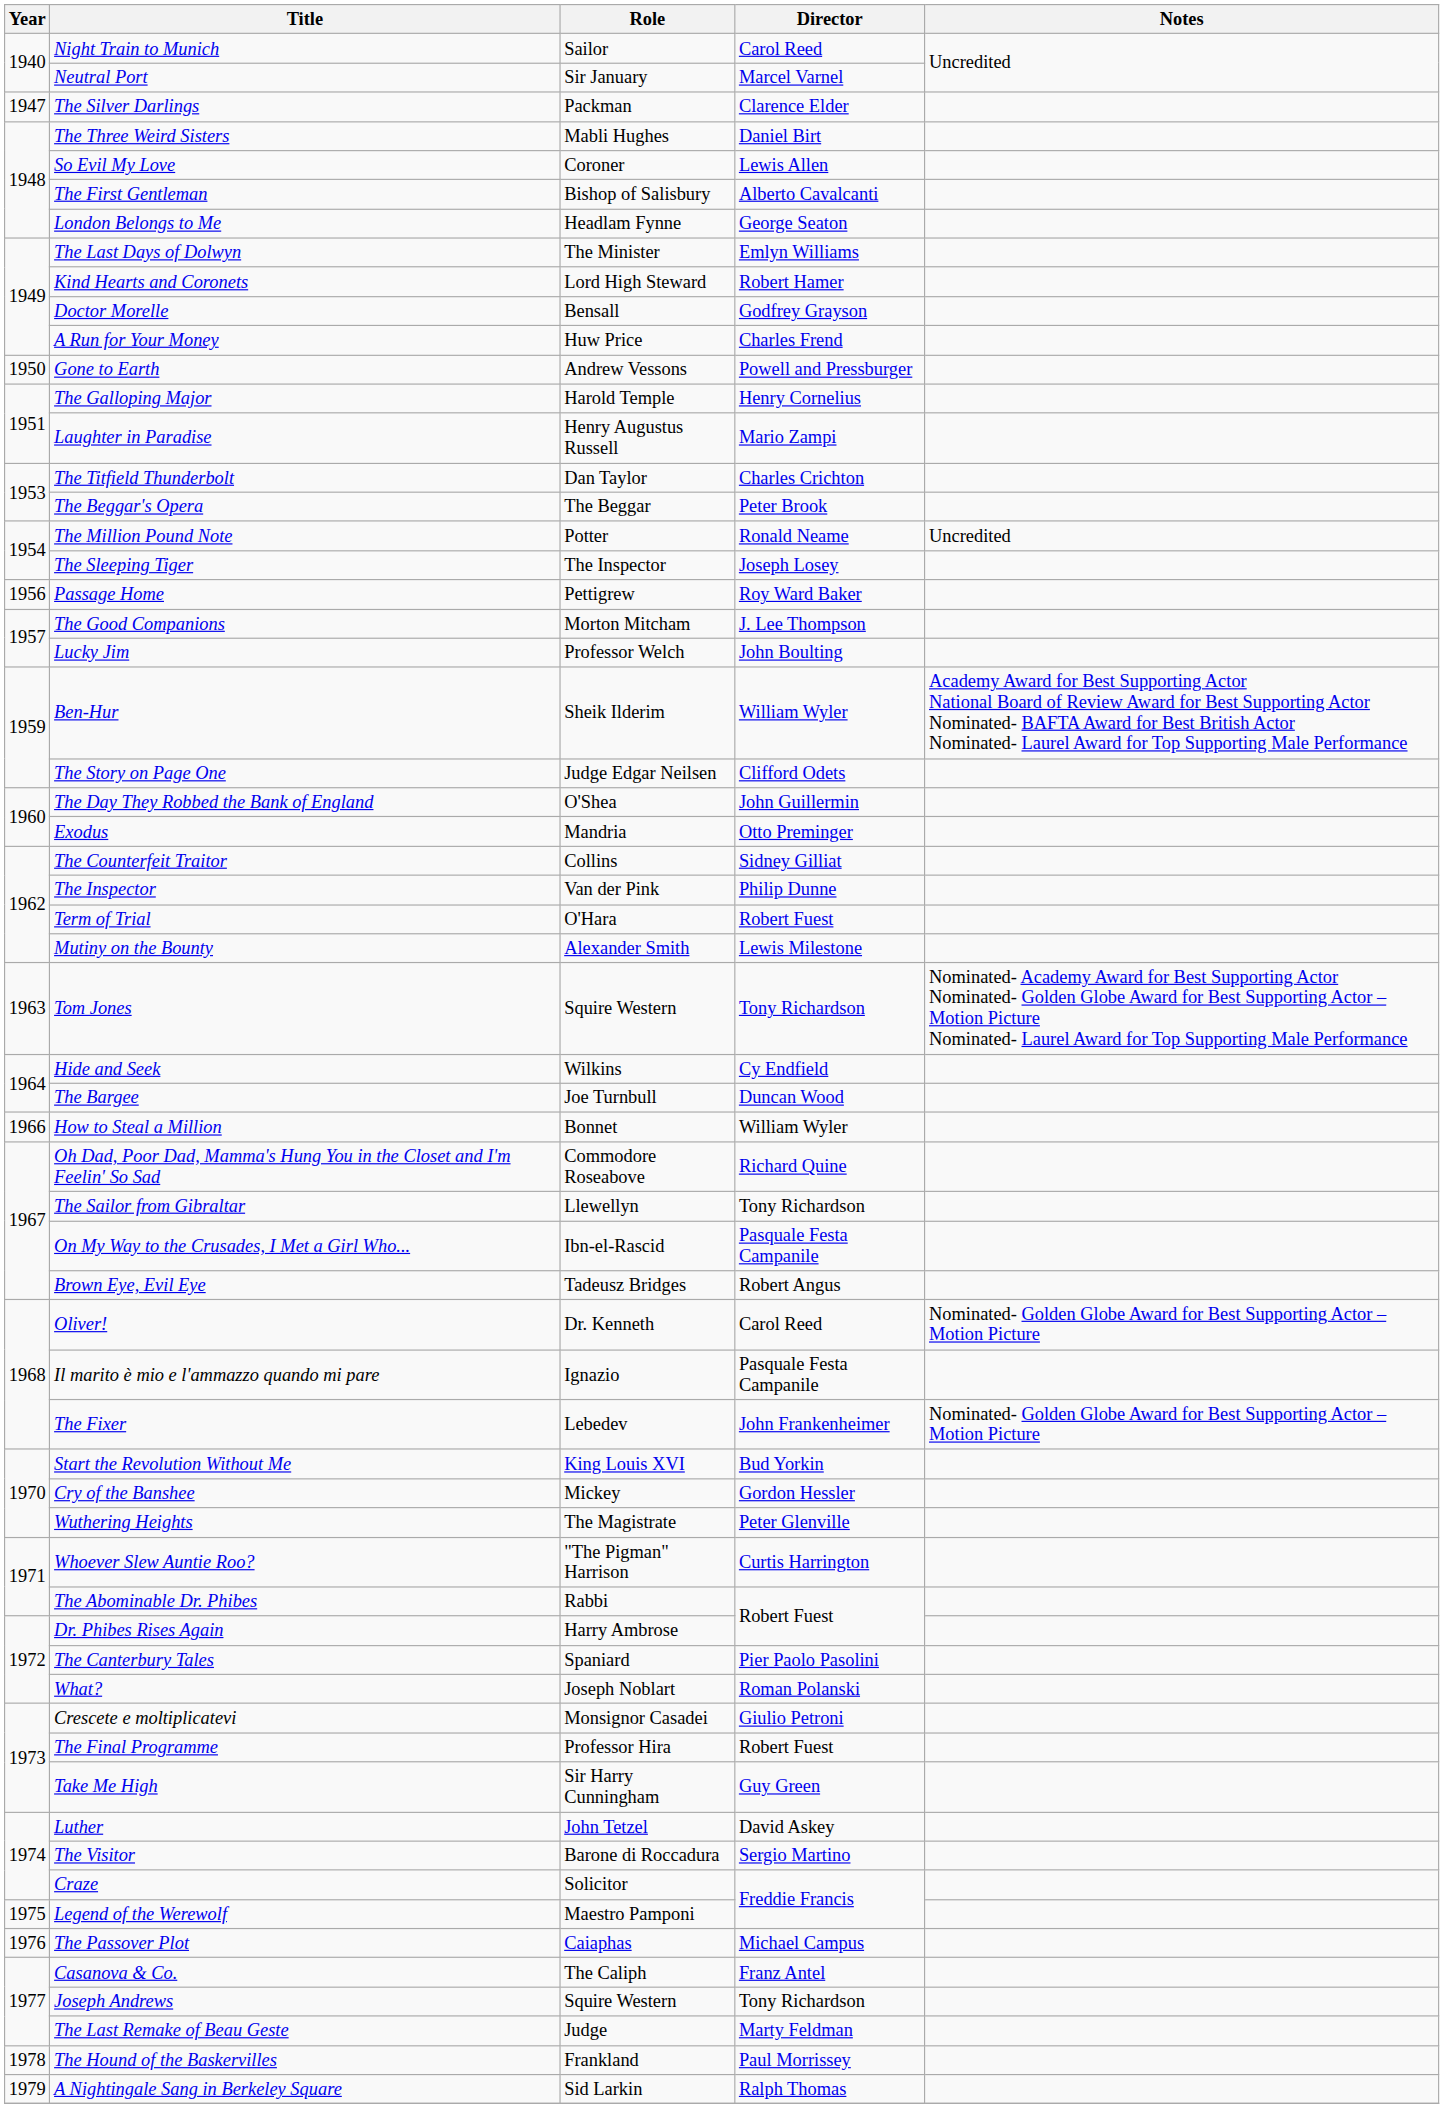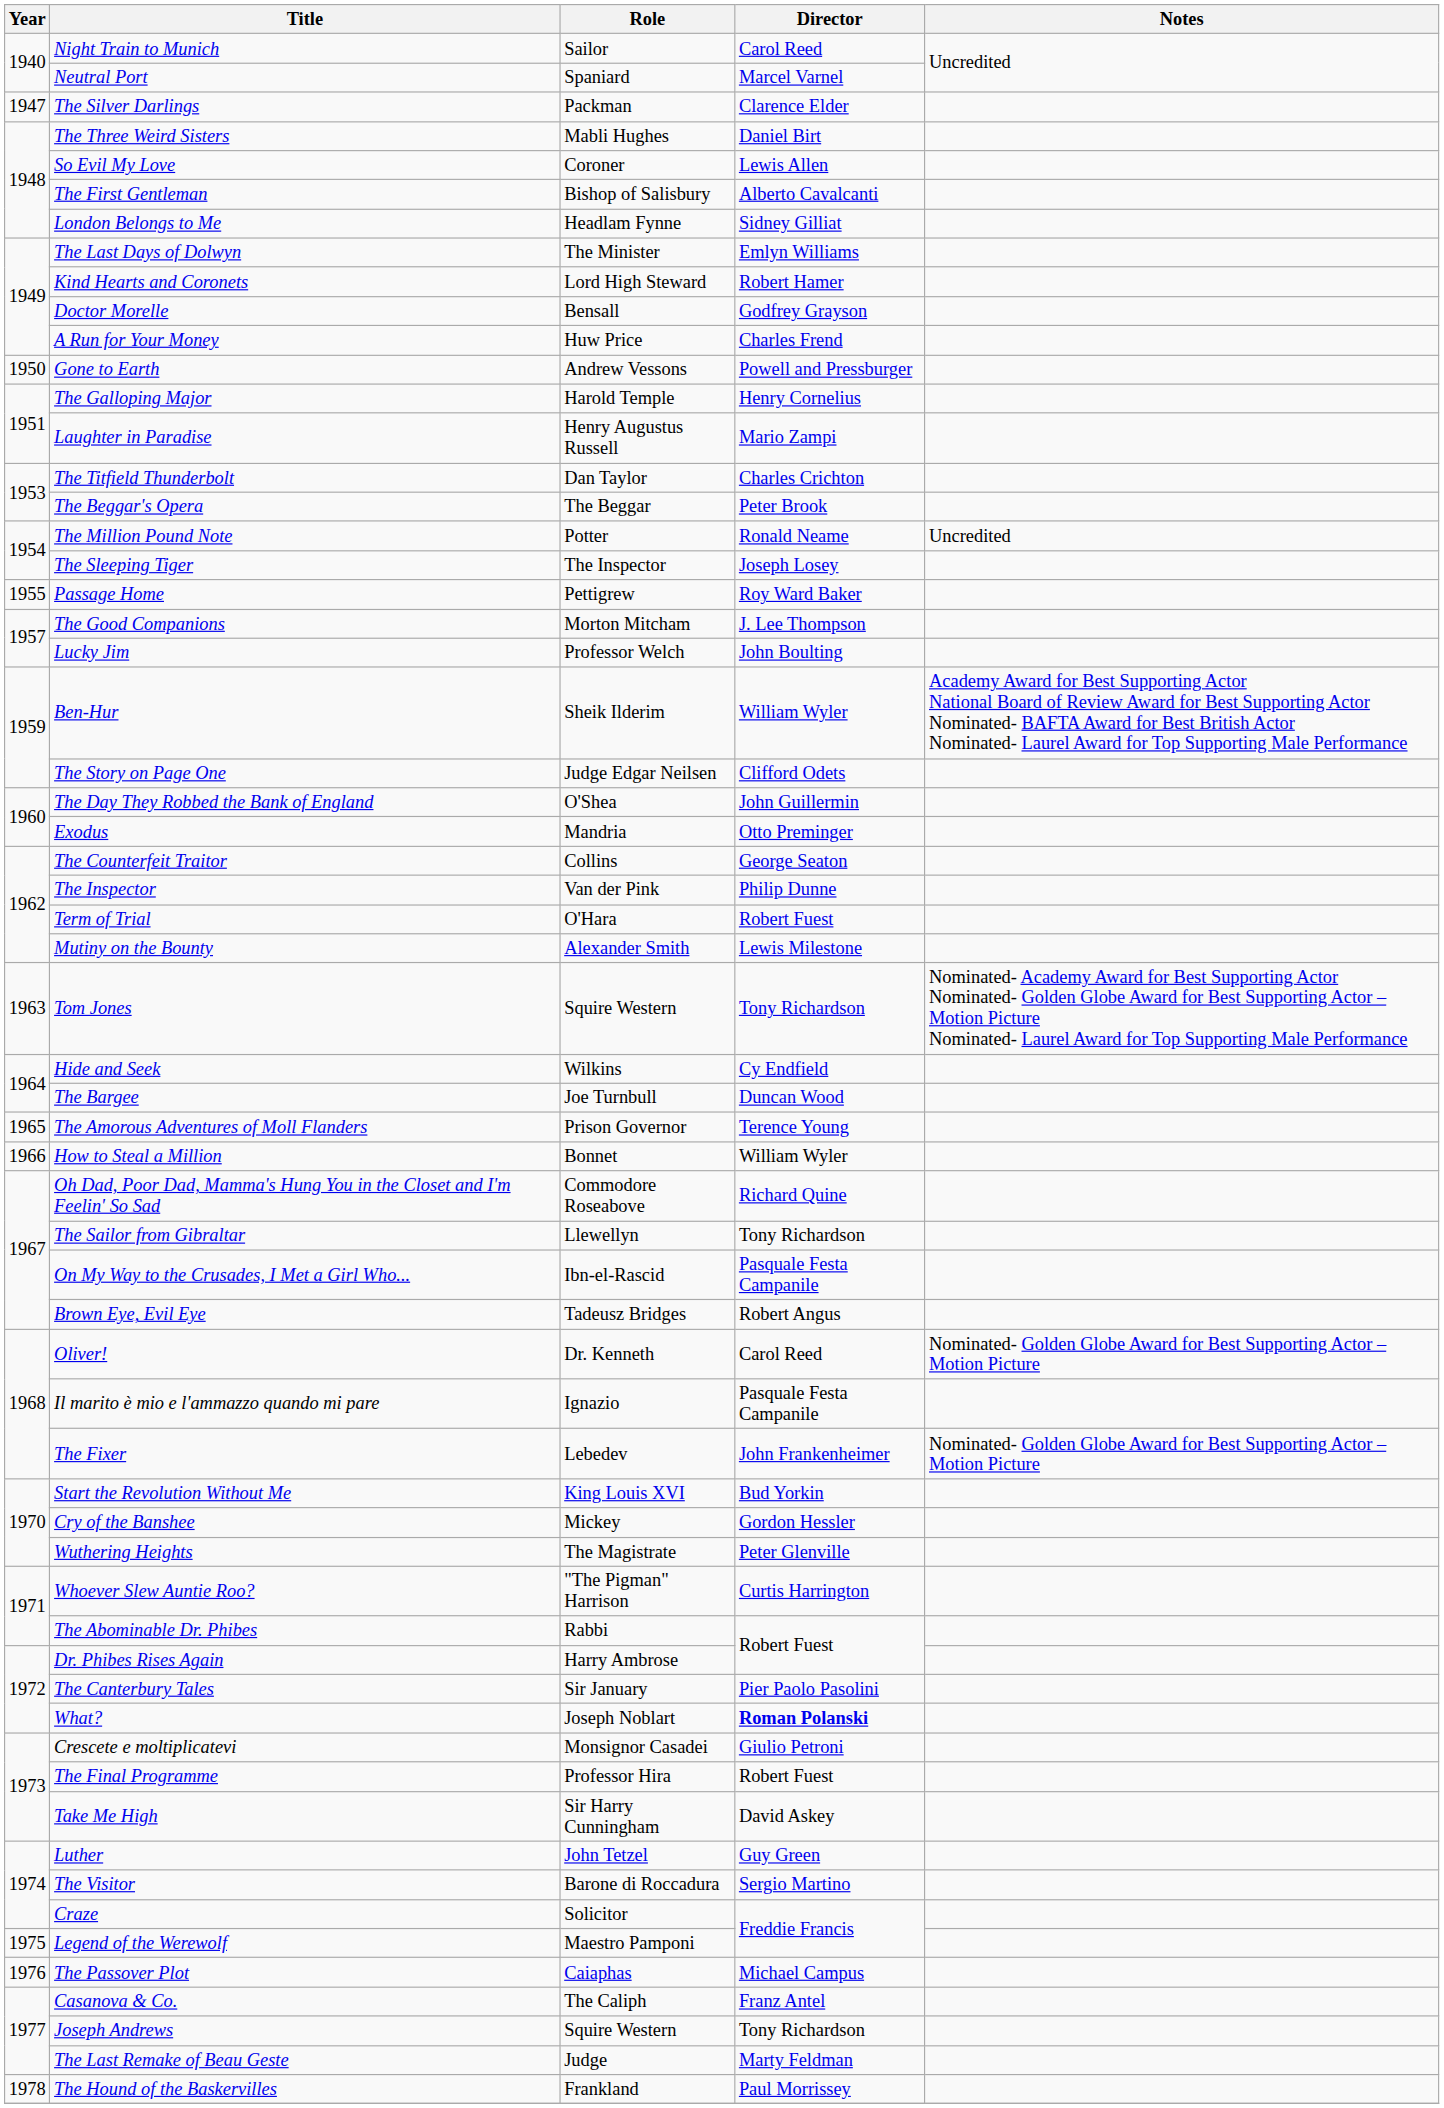 <table class="wikitable">
 <tr>
 <th>Year</th>
 <th>Title</th>
 <th>Role</th>
 <th>Director</th>
 <th>Notes</th>
 </tr>
 <tr>
 <td rowspan="2">1940</td>
 <td><em><a href='#'>Night Train to Munich</a></em></td>
 <td>Sailor</td>
 <td><a href='#'>Carol Reed</a></td>
 <td rowspan="2">Uncredited</td>
 </tr>
 <tr>
 <td><em><a href='#'>Neutral Port</a></em></td>
-<td>Sir January</td>
+<td>Spaniard</td>
 <td><a href='#'>Marcel Varnel</a></td>
 </tr>
 <tr>
 <td>1947</td>
 <td><em><a href='#'>The Silver Darlings</a></em></td>
 <td>Packman</td>
 <td><a href='#'>Clarence Elder</a></td>
 <td></td>
 </tr>
 <tr>
 <td rowspan="4">1948</td>
 <td><em><a href='#'>The Three Weird Sisters</a></em></td>
 <td>Mabli Hughes</td>
 <td><a href='#'>Daniel Birt</a></td>
 <td></td>
 </tr>
 <tr>
 <td><em><a href='#'>So Evil My Love</a></em></td>
 <td>Coroner</td>
 <td><a href='#'>Lewis Allen</a></td>
 <td></td>
 </tr>
 <tr>
 <td><em><a href='#'>The First Gentleman</a></em></td>
 <td>Bishop of Salisbury</td>
 <td><a href='#'>Alberto Cavalcanti</a></td>
 <td></td>
 </tr>
 <tr>
 <td><em><a href='#'>London Belongs to Me</a></em></td>
 <td>Headlam Fynne</td>
-<td><a href='#'>George Seaton</a></td>
+<td><a href='#'>Sidney Gilliat</a></td>
 <td></td>
 </tr>
 <tr>
 <td rowspan="4">1949</td>
 <td><em><a href='#'>The Last Days of Dolwyn</a></em></td>
 <td>The Minister</td>
 <td><a href='#'>Emlyn Williams</a></td>
 <td></td>
 </tr>
 <tr>
 <td><em><a href='#'>Kind Hearts and Coronets</a></em></td>
 <td>Lord High Steward</td>
 <td><a href='#'>Robert Hamer</a></td>
 <td></td>
 </tr>
 <tr>
 <td><em><a href='#'>Doctor Morelle</a></em></td>
 <td>Bensall</td>
 <td><a href='#'>Godfrey Grayson</a></td>
 <td></td>
 </tr>
 <tr>
 <td><em><a href='#'>A Run for Your Money</a></em></td>
 <td>Huw Price</td>
 <td><a href='#'>Charles Frend</a></td>
 <td></td>
 </tr>
 <tr>
 <td>1950</td>
 <td><em><a href='#'>Gone to Earth</a></em></td>
 <td>Andrew Vessons</td>
 <td><a href='#'>Powell and Pressburger</a></td>
 <td></td>
 </tr>
 <tr>
 <td rowspan="2">1951</td>
 <td><em><a href='#'>The Galloping Major</a></em></td>
 <td>Harold Temple</td>
 <td><a href='#'>Henry Cornelius</a></td>
 <td></td>
 </tr>
 <tr>
 <td><em><a href='#'>Laughter in Paradise</a></em></td>
 <td>Henry Augustus Russell</td>
 <td><a href='#'>Mario Zampi</a></td>
 <td></td>
 </tr>
 <tr>
 <td rowspan="2">1953</td>
 <td><em><a href='#'>The Titfield Thunderbolt</a></em></td>
 <td>Dan Taylor</td>
 <td><a href='#'>Charles Crichton</a></td>
 <td></td>
 </tr>
 <tr>
 <td><em><a href='#'>The Beggar's Opera</a></em></td>
 <td>The Beggar</td>
 <td><a href='#'>Peter Brook</a></td>
 <td></td>
 </tr>
 <tr>
 <td rowspan="2">1954</td>
 <td><em><a href='#'>The Million Pound Note</a></em></td>
 <td>Potter</td>
 <td><a href='#'>Ronald Neame</a></td>
 <td>Uncredited</td>
 </tr>
 <tr>
 <td><em><a href='#'>The Sleeping Tiger</a></em></td>
 <td>The Inspector</td>
 <td><a href='#'>Joseph Losey</a></td>
 <td></td>
 </tr>
 <tr>
-<td>1956</td>
+<td>1955</td>
 <td><em><a href='#'>Passage Home</a></em></td>
 <td>Pettigrew</td>
 <td><a href='#'>Roy Ward Baker</a></td>
 <td></td>
 </tr>
 <tr>
 <td rowspan="2">1957</td>
 <td><em><a href='#'>The Good Companions</a></em></td>
 <td>Morton Mitcham</td>
 <td><a href='#'>J. Lee Thompson</a></td>
 <td></td>
 </tr>
 <tr>
 <td><em><a href='#'>Lucky Jim</a></em></td>
 <td>Professor Welch</td>
 <td><a href='#'>John Boulting</a></td>
 <td></td>
 </tr>
 <tr>
 <td rowspan="2">1959</td>
 <td><em><a href='#'>Ben-Hur</a></em></td>
 <td>Sheik Ilderim</td>
 <td><a href='#'>William Wyler</a></td>
 <td><a href='#'>Academy Award for Best Supporting Actor</a><br><a href='#'>National Board of Review Award for Best Supporting Actor</a><br>Nominated- <a href='#'>BAFTA Award for Best British Actor</a><br>Nominated- <a href='#'>Laurel Award for Top Supporting Male Performance</a></td>
 </tr>
 <tr>
 <td><em><a href='#'>The Story on Page One</a></em></td>
 <td>Judge Edgar Neilsen</td>
 <td><a href='#'>Clifford Odets</a></td>
 <td></td>
 </tr>
 <tr>
 <td rowspan="2">1960</td>
 <td><em><a href='#'>The Day They Robbed the Bank of England</a></em></td>
 <td>O'Shea</td>
 <td><a href='#'>John Guillermin</a></td>
 <td></td>
 </tr>
 <tr>
 <td><em><a href='#'>Exodus</a></em></td>
 <td>Mandria</td>
 <td><a href='#'>Otto Preminger</a></td>
 <td></td>
 </tr>
 <tr>
 <td rowspan="4">1962</td>
 <td><em><a href='#'>The Counterfeit Traitor</a></em></td>
 <td>Collins</td>
-<td><a href='#'>Sidney Gilliat</a></td>
+<td><a href='#'>George Seaton</a></td>
 <td></td>
 </tr>
 <tr>
 <td><em><a href='#'>The Inspector</a></em></td>
 <td>Van der Pink</td>
 <td><a href='#'>Philip Dunne</a></td>
 <td></td>
 </tr>
 <tr>
 <td><em><a href='#'>Term of Trial</a></em></td>
 <td>O'Hara</td>
 <td><a href='#'>Robert Fuest</a></td>
 <td></td>
 </tr>
 <tr>
 <td><em><a href='#'>Mutiny on the Bounty</a></em></td>
 <td><a href='#'>Alexander Smith</a></td>
 <td><a href='#'>Lewis Milestone</a></td>
 <td></td>
 </tr>
 <tr>
 <td>1963</td>
 <td><em><a href='#'>Tom Jones</a></em></td>
 <td>Squire Western</td>
 <td><a href='#'>Tony Richardson</a></td>
 <td>Nominated- <a href='#'>Academy Award for Best Supporting Actor</a><br>Nominated- <a href='#'>Golden Globe Award for Best Supporting Actor – Motion Picture</a><br>Nominated- <a href='#'>Laurel Award for Top Supporting Male Performance</a></td>
 </tr>
 <tr>
 <td rowspan="2">1964</td>
 <td><em><a href='#'>Hide and Seek</a></em></td>
 <td>Wilkins</td>
 <td><a href='#'>Cy Endfield</a></td>
 <td></td>
 </tr>
 <tr>
 <td><em><a href='#'>The Bargee</a></em></td>
 <td>Joe Turnbull</td>
 <td><a href='#'>Duncan Wood</a></td>
+<td></td>
+</tr>
+<tr>
+<td>1965</td>
+<td><em><a href='#'>The Amorous Adventures of Moll Flanders</a></em></td>
+<td>Prison Governor</td>
+<td><a href='#'>Terence Young</a></td>
 <td></td>
 </tr>
 <tr>
 <td>1966</td>
 <td><em><a href='#'>How to Steal a Million</a></em></td>
 <td>Bonnet</td>
 <td>William Wyler</td>
 <td></td>
 </tr>
 <tr>
 <td rowspan="4">1967</td>
 <td><em><a href='#'>Oh Dad, Poor Dad, Mamma's Hung You in the Closet and I'm Feelin' So Sad</a></em></td>
 <td>Commodore Roseabove</td>
 <td><a href='#'>Richard Quine</a></td>
 <td></td>
 </tr>
 <tr>
 <td><em><a href='#'>The Sailor from Gibraltar</a></em></td>
 <td>Llewellyn</td>
 <td>Tony Richardson</td>
 <td></td>
 </tr>
 <tr>
 <td><em><a href='#'>On My Way to the Crusades, I Met a Girl Who...</a></em></td>
 <td>Ibn-el-Rascid</td>
 <td><a href='#'>Pasquale Festa Campanile</a></td>
 <td></td>
 </tr>
 <tr>
 <td><em><a href='#'>Brown Eye, Evil Eye</a></em></td>
 <td>Tadeusz Bridges</td>
 <td>Robert Angus</td>
 <td></td>
 </tr>
 <tr>
 <td rowspan="3">1968</td>
 <td><em><a href='#'>Oliver!</a></em></td>
 <td>Dr. Kenneth</td>
 <td>Carol Reed</td>
 <td>Nominated- <a href='#'>Golden Globe Award for Best Supporting Actor – Motion Picture</a></td>
 </tr>
 <tr>
 <td><em>Il marito è mio e l'ammazzo quando mi pare</em></td>
 <td>Ignazio</td>
 <td>Pasquale Festa Campanile</td>
 <td></td>
 </tr>
 <tr>
 <td><em><a href='#'>The Fixer</a></em></td>
 <td>Lebedev</td>
 <td><a href='#'>John Frankenheimer</a></td>
 <td>Nominated- <a href='#'>Golden Globe Award for Best Supporting Actor – Motion Picture</a></td>
 </tr>
 <tr>
 <td rowspan="3">1970</td>
 <td><em><a href='#'>Start the Revolution Without Me</a></em></td>
 <td><a href='#'>King Louis XVI</a></td>
 <td><a href='#'>Bud Yorkin</a></td>
 <td></td>
 </tr>
 <tr>
 <td><em><a href='#'>Cry of the Banshee</a></em></td>
 <td>Mickey</td>
 <td><a href='#'>Gordon Hessler</a></td>
 <td></td>
 </tr>
 <tr>
 <td><em><a href='#'>Wuthering Heights</a></em></td>
 <td>The Magistrate</td>
 <td><a href='#'>Peter Glenville</a></td>
 <td></td>
 </tr>
 <tr>
 <td rowspan="2">1971</td>
 <td><em><a href='#'>Whoever Slew Auntie Roo?</a></em></td>
 <td>"The Pigman" Harrison</td>
 <td><a href='#'>Curtis Harrington</a></td>
 <td></td>
 </tr>
 <tr>
 <td><em><a href='#'>The Abominable Dr. Phibes</a></em></td>
 <td>Rabbi</td>
 <td rowspan="2">Robert Fuest</td>
 <td></td>
 </tr>
 <tr>
 <td rowspan="3">1972</td>
 <td><em><a href='#'>Dr. Phibes Rises Again</a></em></td>
 <td>Harry Ambrose</td>
 <td></td>
 </tr>
 <tr>
 <td><em><a href='#'>The Canterbury Tales</a></em></td>
-<td>Spaniard</td>
+<td>Sir January</td>
 <td><a href='#'>Pier Paolo Pasolini</a></td>
 <td></td>
 </tr>
 <tr>
 <td><em><a href='#'>What?</a></em></td>
 <td>Joseph Noblart</td>
-<td><a href='#'>Roman Polanski</a></td>
+<td><strong><a href='#'>Roman Polanski</a></strong></td>
 <td></td>
 </tr>
 <tr>
 <td rowspan="3">1973</td>
 <td><em>Crescete e moltiplicatevi</em></td>
 <td>Monsignor Casadei</td>
 <td><a href='#'>Giulio Petroni</a></td>
 <td></td>
 </tr>
 <tr>
 <td><em><a href='#'>The Final Programme</a></em></td>
 <td>Professor Hira</td>
 <td>Robert Fuest</td>
 <td></td>
 </tr>
 <tr>
 <td><em><a href='#'>Take Me High</a></em></td>
 <td>Sir Harry Cunningham</td>
-<td><a href='#'>Guy Green</a></td>
+<td>David Askey</td>
 <td></td>
 </tr>
 <tr>
 <td rowspan="3">1974</td>
 <td><em><a href='#'>Luther</a></em></td>
 <td><a href='#'>John Tetzel</a></td>
-<td>David Askey</td>
+<td><a href='#'>Guy Green</a></td>
 <td></td>
 </tr>
 <tr>
 <td><a href='#'><em>The Visitor</em></a></td>
 <td>Barone di Roccadura</td>
 <td><a href='#'>Sergio Martino</a></td>
 <td></td>
 </tr>
 <tr>
 <td><em><a href='#'>Craze</a></em></td>
 <td>Solicitor</td>
 <td rowspan="2"><a href='#'>Freddie Francis</a></td>
 <td></td>
 </tr>
 <tr>
 <td>1975</td>
 <td><em><a href='#'>Legend of the Werewolf</a></em></td>
 <td>Maestro Pamponi</td>
 <td></td>
 </tr>
 <tr>
 <td>1976</td>
 <td><em><a href='#'>The Passover Plot</a></em></td>
 <td><a href='#'>Caiaphas</a></td>
 <td><a href='#'>Michael Campus</a></td>
 <td></td>
 </tr>
 <tr>
 <td rowspan="3">1977</td>
 <td><em><a href='#'>Casanova & Co.</a></em></td>
 <td>The Caliph</td>
 <td><a href='#'>Franz Antel</a></td>
 <td></td>
 </tr>
 <tr>
 <td><em><a href='#'>Joseph Andrews</a></em></td>
 <td>Squire Western</td>
 <td>Tony Richardson</td>
 <td></td>
 </tr>
 <tr>
 <td><em><a href='#'>The Last Remake of Beau Geste</a></em></td>
 <td>Judge</td>
 <td><a href='#'>Marty Feldman</a></td>
 <td></td>
 </tr>
 <tr>
 <td>1978</td>
 <td><em><a href='#'>The Hound of the Baskervilles</a></em></td>
 <td>Frankland</td>
 <td><a href='#'>Paul Morrissey</a></td>
 <td></td>
 </tr>
 <tr>
-<td>1979</td>
-<td><em><a href='#'>A Nightingale Sang in Berkeley Square</a></em></td>
-<td>Sid Larkin</td>
-<td><a href='#'>Ralph Thomas</a></td>
-<td></td>
-</tr>
-<tr>
 </tr>
 </table>
